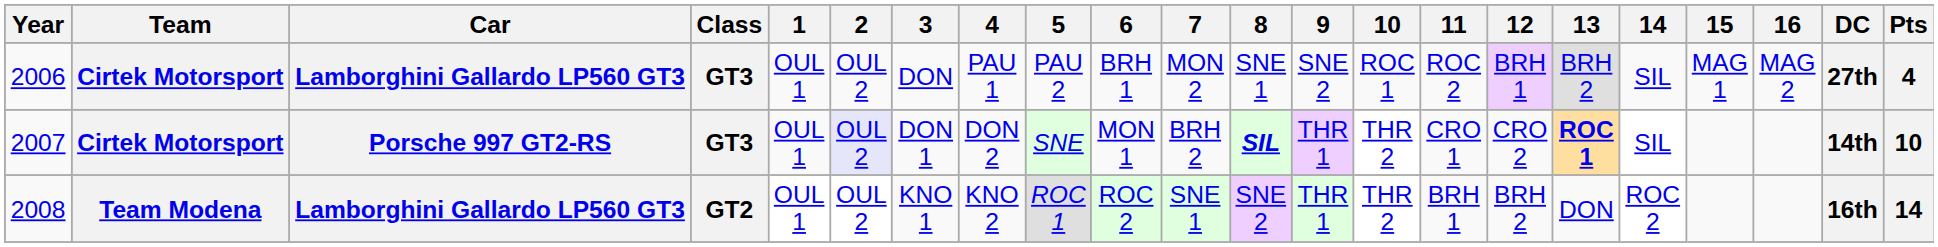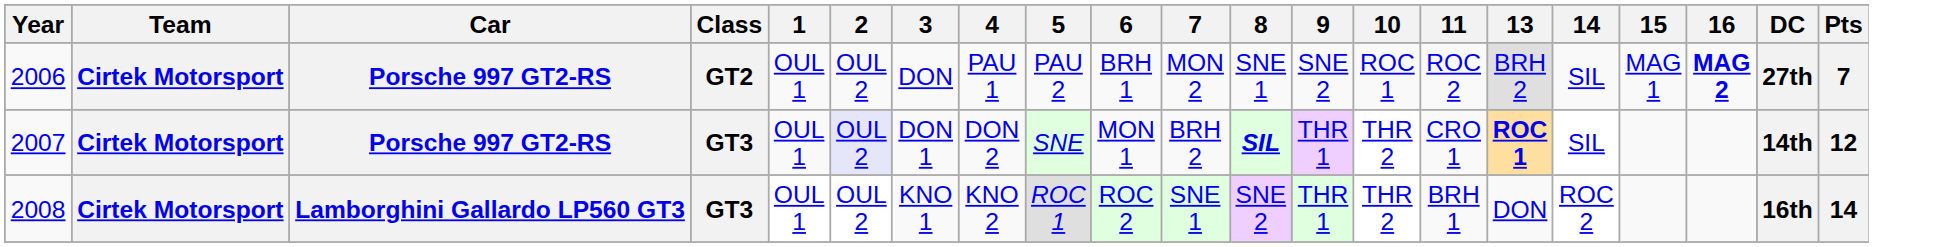 <table class="wikitable" style="text-align:center; font-size:85%">
 <tr>
 <th>Year</th>
 <th>Team</th>
 <th>Car</th>
 <th>Class</th>
 <th>1</th>
 <th>2</th>
 <th>3</th>
 <th>4</th>
 <th>5</th>
 <th>6</th>
 <th>7</th>
 <th>8</th>
 <th>9</th>
 <th>10</th>
 <th>11</th>
-<th>12</th>
 <th>13</th>
 <th>14</th>
 <th>15</th>
 <th>16</th>
 <th>DC</th>
 <th>Pts</th>
 </tr>
 <tr>
 <td><a href='#'>2006</a></td>
 <th nowrap><a href='#'>Cirtek Motorsport</a></th>
-<th nowrap><a href='#'>Lamborghini Gallardo LP560 GT3</a></th>
-<th><span>GT3</span></th>
+<th nowrap><a href='#'>Porsche 997 GT2-RS</a></th>
+<th>GT2</th>
 <td><a href='#'>OUL<br>1</a></td>
 <td><a href='#'>OUL<br>2</a></td>
 <td><a href='#'>DON</a></td>
 <td><a href='#'>PAU<br>1</a></td>
 <td><a href='#'>PAU<br>2</a></td>
 <td><a href='#'>BRH<br>1</a></td>
 <td><a href='#'>MON<br>2</a></td>
 <td><a href='#'>SNE<br>1</a></td>
 <td><a href='#'>SNE<br>2</a></td>
 <td><a href='#'>ROC<br>1</a></td>
 <td><a href='#'>ROC<br>2</a></td>
-<td style="background:#EFCFFF;"><a href='#'>BRH<br>1</a><br></td>
 <td style="background:#DFDFDF;"><a href='#'>BRH<br>2</a><br></td>
 <td><a href='#'>SIL</a></td>
 <td><a href='#'>MAG<br>1</a></td>
-<td><a href='#'>MAG<br>2</a></td>
+<td><strong><a href='#'>MAG<br>2</a></strong></td>
 <th>27th</th>
-<th>4</th>
+<th>7</th>
 </tr>
 <tr>
 <td><a href='#'>2007</a></td>
 <th nowrap><a href='#'>Cirtek Motorsport</a></th>
 <th nowrap><a href='#'>Porsche 997 GT2-RS</a></th>
 <th><span>GT3</span></th>
 <td><a href='#'>OUL<br>1</a></td>
 <td style="background: lavender;"><a href='#'>OUL<br>2</a></td>
 <td><a href='#'>DON<br>1</a></td>
 <td><a href='#'>DON<br>2</a></td>
 <td style="background:#DFFFDF;"><em><a href='#'>SNE</a></em><br></td>
 <td><a href='#'>MON<br>1</a></td>
 <td><a href='#'>BRH<br>2</a></td>
 <td style="background:#DFFFDF;"><strong><em><a href='#'>SIL</a></em><br></strong></td>
 <td style="background:#EFCFFF;"><a href='#'>THR<br>1</a><br></td>
 <td style="background:#FFFFFF;"><a href='#'>THR<br>2</a><br></td>
 <td><a href='#'>CRO<br>1</a></td>
-<td><a href='#'>CRO<br>2</a></td>
 <td style="background:#FFDF9F;"><strong><a href='#'>ROC<br>1</a></strong><br></td>
 <td style="background:#FFFFFF;"><a href='#'>SIL</a><br></td>
 <td></td>
 <td></td>
 <th>14th</th>
-<th>10</th>
+<th>12</th>
 </tr>
 <tr>
 <td><a href='#'>2008</a></td>
-<th nowrap><a href='#'>Team Modena</a></th>
+<th nowrap><a href='#'>Cirtek Motorsport</a></th>
 <th nowrap><a href='#'>Lamborghini Gallardo LP560 GT3</a></th>
-<th>GT2</th>
+<th><span>GT3</span></th>
 <td style="background:#FFFFFF;"><a href='#'>OUL<br>1</a><br></td>
 <td style="background:#FFFFFF;"><a href='#'>OUL<br>2</a><br></td>
 <td><a href='#'>KNO<br>1</a></td>
 <td><a href='#'>KNO<br>2</a></td>
 <td style="background:#DFDFDF;"><em><a href='#'>ROC<br>1</a></em><br></td>
 <td style="background:#DFFFDF;"><a href='#'>ROC<br>2</a><br></td>
 <td style="background:#DFFFDF;"><a href='#'>SNE<br>1</a><br></td>
 <td style="background:#EFCFFF;"><a href='#'>SNE<br>2</a><br></td>
 <td style="background:#DFFFDF;"><a href='#'>THR<br>1</a><br></td>
 <td style="background:#FFFFFF;"><a href='#'>THR<br>2</a><br></td>
 <td><a href='#'>BRH<br>1</a></td>
-<td><a href='#'>BRH<br>2</a></td>
 <td><a href='#'>DON</a></td>
 <td style="background:#FFFFFF;"><a href='#'>ROC<br>2</a><br></td>
 <td></td>
 <td></td>
 <th>16th</th>
 <th>14</th>
 </tr>
 </table>
